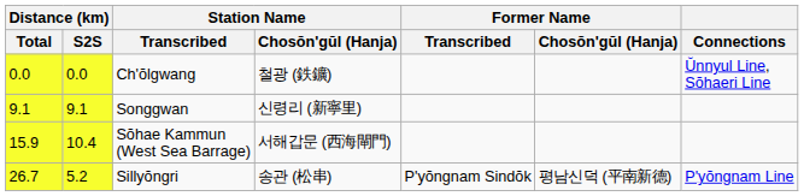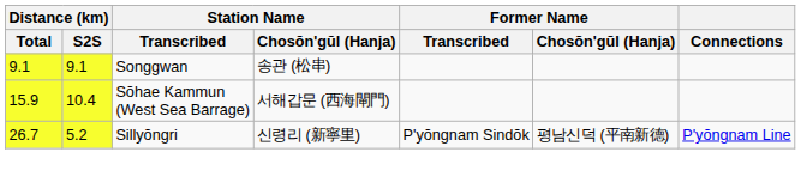 <table class="wikitable" style="font-size:90%;">
 <tr>
 <th colspan="2">Distance (km)</th>
 <th colspan="2">Station Name</th>
 <th colspan="2">Former Name</th>
 <th></th>
 </tr>
 <tr>
 <th>Total</th>
 <th>S2S</th>
 <th>Transcribed</th>
 <th>Chosŏn'gŭl (Hanja)</th>
 <th>Transcribed</th>
 <th>Chosŏn'gŭl (Hanja)</th>
 <th>Connections</th>
 </tr>
 <tr>
-<td bgcolor=#F7FE2E>0.0</td>
-<td bgcolor=#F7FE2E>0.0</td>
-<td>Ch'ŏlgwang</td>
-<td>철광 (鉄鑛)</td>
-<td></td>
-<td></td>
-<td><a href='#'>Ŭnnyul Line</a>,<br><a href='#'>Sŏhaeri Line</a></td>
-</tr>
-<tr>
 <td bgcolor=#F7FE2E>9.1</td>
 <td bgcolor=#F7FE2E>9.1</td>
 <td>Songgwan</td>
-<td>신령리 (新寧里)</td>
+<td>송관 (松串)</td>
 <td></td>
 <td></td>
 <td></td>
 </tr>
 <tr>
 <td bgcolor=#F7FE2E>15.9</td>
 <td bgcolor=#F7FE2E>10.4</td>
 <td>Sŏhae Kammun<br>(West Sea Barrage)</td>
 <td>서해갑문 (西海閘門)</td>
 <td></td>
 <td></td>
 <td></td>
 </tr>
 <tr>
 <td bgcolor=#F7FE2E>26.7</td>
 <td bgcolor=#F7FE2E>5.2</td>
 <td>Sillyŏngri</td>
-<td>송관 (松串)</td>
+<td>신령리 (新寧里)</td>
 <td>P'yŏngnam Sindŏk</td>
 <td>평남신덕 (平南新德)</td>
 <td><a href='#'>P'yŏngnam Line</a></td>
 </tr>
 </table>
